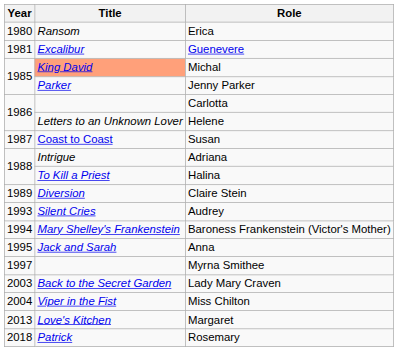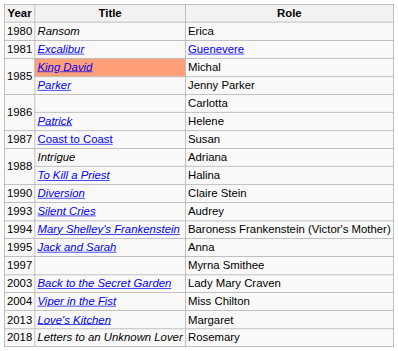 <table class="wikitable sortable">
 <tr>
 <th>Year</th>
 <th>Title</th>
 <th>Role</th>
 </tr>
 <tr>
 <td>1980</td>
 <td><em>Ransom</em></td>
 <td>Erica</td>
 </tr>
 <tr>
 <td>1981</td>
 <td><em><a href='#'>Excalibur</a></em></td>
 <td><a href='#'>Guenevere</a></td>
 </tr>
 <tr>
 <td Rowspan=2>1985</td>
 <td style="background: lightsalmon;"><em><a href='#'>King David</a></em></td>
 <td>Michal</td>
 </tr>
 <tr>
 <td><em><a href='#'>Parker</a></em></td>
 <td>Jenny Parker</td>
 </tr>
 <tr>
 <td Rowspan=2>1986</td>
 <td><em></em></td>
 <td>Carlotta</td>
 </tr>
 <tr>
-<td><em>Letters to an Unknown Lover</em></td>
+<td><em><a href='#'>Patrick</a></em></td>
 <td>Helene</td>
 </tr>
 <tr>
 <td>1987</td>
 <td><a href='#'>Coast to Coast</a></td>
 <td>Susan</td>
 </tr>
 <tr>
 <td Rowspan=2>1988</td>
 <td><em>Intrigue</em></td>
 <td>Adriana</td>
 </tr>
 <tr>
 <td><em><a href='#'>To Kill a Priest</a></em></td>
 <td>Halina</td>
 </tr>
 <tr>
-<td>1989</td>
+<td>1990</td>
 <td><em><a href='#'>Diversion</a></em></td>
 <td>Claire Stein</td>
 </tr>
 <tr>
 <td>1993</td>
 <td><em><a href='#'>Silent Cries</a></em></td>
 <td>Audrey</td>
 </tr>
 <tr>
 <td>1994</td>
 <td><em><a href='#'>Mary Shelley's Frankenstein</a></em></td>
 <td>Baroness Frankenstein (Victor's Mother)</td>
 </tr>
 <tr>
 <td>1995</td>
 <td><em><a href='#'>Jack and Sarah</a></em></td>
 <td>Anna</td>
 </tr>
 <tr>
 <td>1997</td>
 <td><em></em></td>
 <td>Myrna Smithee</td>
 </tr>
 <tr>
 <td>2003</td>
 <td><em><a href='#'>Back to the Secret Garden</a></em></td>
 <td>Lady Mary Craven</td>
 </tr>
 <tr>
 <td>2004</td>
 <td><em><a href='#'>Viper in the Fist</a></em></td>
 <td>Miss Chilton</td>
 </tr>
 <tr>
 <td>2013</td>
 <td><em><a href='#'>Love's Kitchen</a></em></td>
 <td>Margaret</td>
 </tr>
 <tr>
 <td>2018</td>
-<td><em><a href='#'>Patrick</a></em></td>
+<td><em>Letters to an Unknown Lover</em></td>
 <td>Rosemary</td>
 </tr>
 </table>
